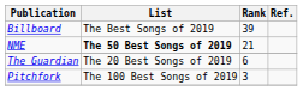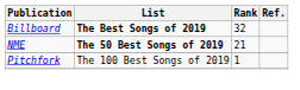 <table class="wikitable sortable">
 <tr>
 <th>Publication</th>
 <th>List</th>
 <th>Rank</th>
 <th>Ref.</th>
 </tr>
 <tr>
 <td><em><a href='#'>Billboard</a></em></td>
-<td>The Best Songs of 2019</td>
-<td>39</td>
+<td><strong>The Best Songs of 2019</strong></td>
+<td>32</td>
 <td></td>
 </tr>
 <tr>
 <td><em><a href='#'>NME</a></em></td>
 <td><strong>The 50 Best Songs of 2019</strong></td>
 <td>21</td>
 <td></td>
 </tr>
 <tr>
 </tr>
 <tr>
-<td><em><a href='#'>The Guardian</a></em></td>
-<td>The 20 Best Songs of 2019</td>
-<td>6</td>
-<td></td>
-</tr>
-<tr>
 <td><em><a href='#'>Pitchfork</a></em></td>
 <td>The 100 Best Songs of 2019</td>
-<td>3</td>
+<td>1</td>
 <td></td>
 </tr>
 <tr>
 </tr>
 </table>
